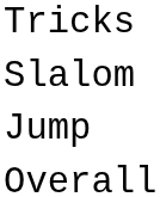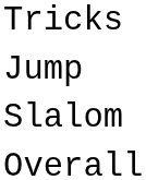 <table>
 <tr>
 <td>Tricks <br></td>
+<td></td>
+<td></td>
+<td></td>
+</tr>
+<tr>
+<td>Jump <br></td>
 <td></td>
 <td></td>
 <td></td>
 </tr>
 <tr>
 <td>Slalom <br></td>
 <td></td>
 <td></td>
 <td></td>
 </tr>
 <tr>
-<td>Jump <br></td>
-<td></td>
-<td></td>
-<td></td>
-</tr>
-<tr>
 <td>Overall <br></td>
 <td></td>
 <td></td>
 <td></td>
 </tr>
 </table>
